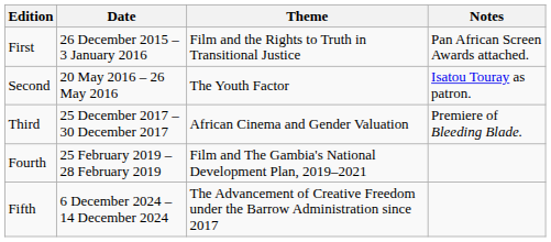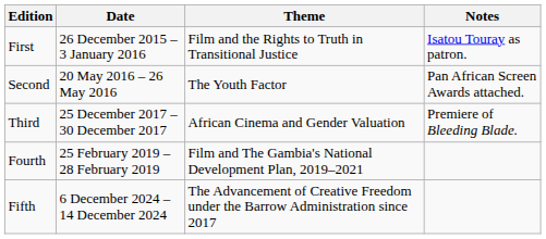 <table class="wikitable">
 <tr>
 <th>Edition</th>
 <th>Date</th>
 <th>Theme</th>
 <th>Notes</th>
 </tr>
 <tr>
 <td>First</td>
 <td>26 December 2015 – 3 January 2016</td>
 <td>Film and the Rights to Truth in Transitional Justice</td>
-<td>Pan African Screen Awards attached.</td>
+<td><a href='#'>Isatou Touray</a> as patron.</td>
 </tr>
 <tr>
 <td>Second</td>
 <td>20 May 2016 – 26 May 2016</td>
 <td>The Youth Factor</td>
-<td><a href='#'>Isatou Touray</a> as patron.</td>
+<td>Pan African Screen Awards attached.</td>
 </tr>
 <tr>
 <td>Third</td>
 <td>25 December 2017 – 30 December 2017</td>
 <td>African Cinema and Gender Valuation</td>
 <td>Premiere of <em>Bleeding Blade.</em></td>
 </tr>
 <tr>
 <td>Fourth</td>
 <td>25 February 2019 – 28 February 2019</td>
 <td>Film and The Gambia's National Development Plan, 2019–2021</td>
 <td></td>
 </tr>
 <tr>
 <td>Fifth</td>
 <td>6 December 2024 – 14 December 2024</td>
 <td>The Advancement of Creative Freedom under the Barrow Administration since 2017</td>
 <td></td>
 </tr>
 </table>
